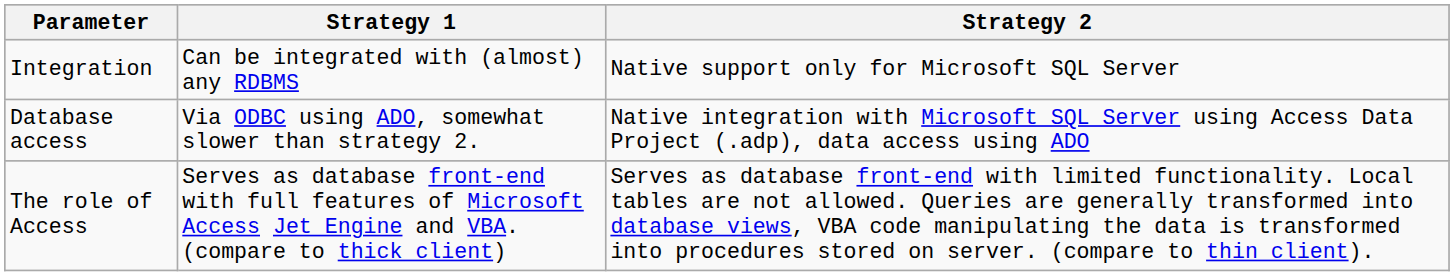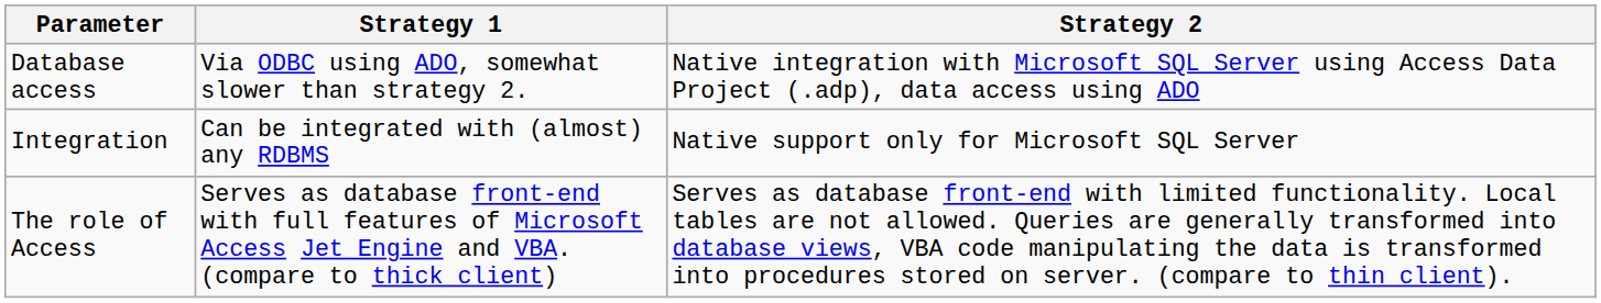 <table class="wikitable">
 <tr>
 <th>Parameter</th>
 <th>Strategy 1</th>
 <th>Strategy 2</th>
 </tr>
 <tr>
+<td>Database access</td>
+<td>Via <a href='#'>ODBC</a> using <a href='#'>ADO</a>, somewhat slower than strategy 2.</td>
+<td>Native integration with <a href='#'>Microsoft SQL Server</a> using Access Data Project (.adp), data access using <a href='#'>ADO</a></td>
+</tr>
+<tr>
 <td>Integration</td>
 <td>Can be integrated with (almost) any <a href='#'>RDBMS</a></td>
 <td>Native support only for Microsoft SQL Server</td>
-</tr>
-<tr>
-<td>Database access</td>
-<td>Via <a href='#'>ODBC</a> using <a href='#'>ADO</a>, somewhat slower than strategy 2.</td>
-<td>Native integration with <a href='#'>Microsoft SQL Server</a> using Access Data Project (.adp), data access using <a href='#'>ADO</a></td>
 </tr>
 <tr>
 <td>The role of Access</td>
 <td>Serves as database <a href='#'>front-end</a> with full features of <a href='#'>Microsoft Access</a> <a href='#'>Jet Engine</a> and <a href='#'>VBA</a>. (compare to <a href='#'>thick client</a>)</td>
 <td>Serves as database <a href='#'>front-end</a> with limited functionality. Local tables are not allowed. Queries are generally transformed into <a href='#'>database views</a>, VBA code manipulating the data is transformed into procedures stored on server. (compare to <a href='#'>thin client</a>).</td>
 </tr>
 </table>
